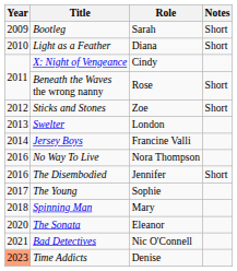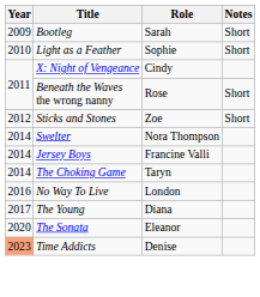 <table class="wikitable sortable">
 <tr>
 <th>Year</th>
 <th>Title</th>
 <th>Role</th>
 <th>Notes</th>
 </tr>
 <tr>
 <td>2009</td>
 <td><em>Bootleg</em></td>
 <td>Sarah</td>
 <td>Short</td>
 </tr>
 <tr>
 <td>2010</td>
 <td><em>Light as a Feather</em></td>
-<td>Diana</td>
+<td>Sophie</td>
 <td>Short</td>
 </tr>
 <tr>
 <td rowspan=2>2011</td>
 <td><em><a href='#'>X: Night of Vengeance</a></em></td>
 <td>Cindy</td>
 <td></td>
 </tr>
 <tr>
 <td><em>Beneath the Waves</em><br>the wrong nanny</td>
 <td>Rose</td>
 <td>Short</td>
 </tr>
 <tr>
 <td>2012</td>
 <td><em>Sticks and Stones</em></td>
 <td>Zoe</td>
 <td>Short</td>
 </tr>
 <tr>
-<td>2013</td>
+<td>2014</td>
 <td><em><a href='#'>Swelter</a></em></td>
-<td>London</td>
+<td>Nora Thompson</td>
 <td></td>
 </tr>
 <tr>
 <td>2014</td>
 <td><em><a href='#'>Jersey Boys</a></em></td>
 <td>Francine Valli</td>
 <td></td>
 </tr>
 <tr>
-<td>2016</td>
-<td><em>No Way To Live</em></td>
-<td>Nora Thompson</td>
+<td>2014</td>
+<td><em><a href='#'>The Choking Game</a></em></td>
+<td>Taryn</td>
 <td></td>
 </tr>
 <tr>
 <td>2016</td>
-<td><em>The Disembodied</em></td>
-<td>Jennifer</td>
-<td>Short</td>
+<td><em>No Way To Live</em></td>
+<td>London</td>
+<td></td>
 </tr>
 <tr>
 <td>2017</td>
 <td><em>The Young</em></td>
-<td>Sophie</td>
-<td></td>
-</tr>
-<tr>
-<td>2018</td>
-<td><em><a href='#'>Spinning Man</a></em></td>
-<td>Mary</td>
+<td>Diana</td>
 <td></td>
 </tr>
 <tr>
 <td>2020</td>
 <td><em><a href='#'>The Sonata</a></em></td>
 <td>Eleanor</td>
 <td></td>
 </tr>
 <tr>
-<td>2021</td>
-<td><em><a href='#'>Bad Detectives</a></em></td>
-<td>Nic O'Connell</td>
-<td></td>
-</tr>
-<tr>
 <td style="background: lightsalmon;">2023</td>
 <td><em>Time Addicts</em></td>
 <td>Denise</td>
 <td></td>
 </tr>
 </table>
